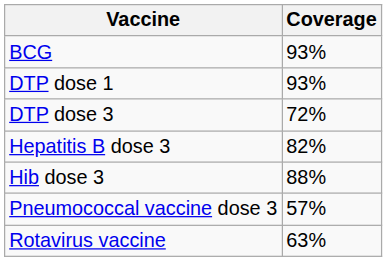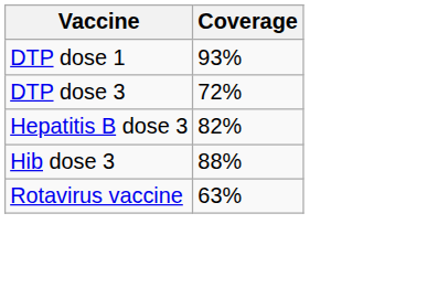 <table class="wikitable">
 <tr>
 <th>Vaccine</th>
 <th>Coverage</th>
-</tr>
-<tr>
-<td><a href='#'>BCG</a></td>
-<td>93%</td>
 </tr>
 <tr>
 <td><a href='#'>DTP</a> dose 1</td>
 <td>93%</td>
 </tr>
 <tr>
 <td><a href='#'>DTP</a> dose 3</td>
 <td>72%</td>
 </tr>
 <tr>
 <td><a href='#'>Hepatitis B</a> dose 3</td>
 <td>82%</td>
 </tr>
 <tr>
 <td><a href='#'>Hib</a> dose 3</td>
 <td>88%</td>
 </tr>
 <tr>
-<td><a href='#'>Pneumococcal vaccine</a> dose 3</td>
-<td>57%</td>
-</tr>
-<tr>
 <td><a href='#'>Rotavirus vaccine</a></td>
 <td>63%</td>
 </tr>
 </table>
